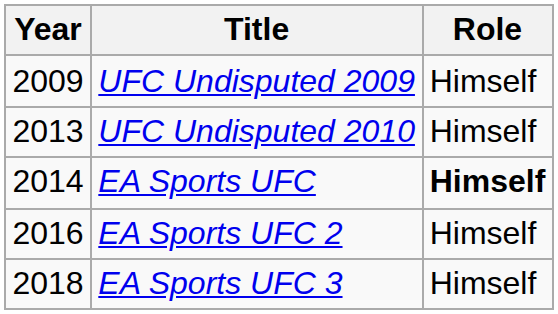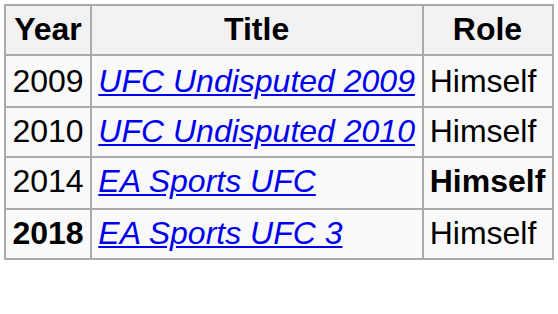 <table class="wikitable">
 <tr>
 <th>Year</th>
 <th>Title</th>
 <th>Role</th>
 </tr>
 <tr>
 <td>2009</td>
 <td><em><a href='#'>UFC Undisputed 2009</a></em></td>
 <td>Himself</td>
 </tr>
 <tr>
-<td>2013</td>
+<td>2010</td>
 <td><em><a href='#'>UFC Undisputed 2010</a></em></td>
 <td>Himself</td>
 </tr>
 <tr>
 <td>2014</td>
 <td><em><a href='#'>EA Sports UFC</a></em></td>
 <td><strong>Himself</strong></td>
 </tr>
 <tr>
-<td>2016</td>
-<td><em><a href='#'>EA Sports UFC 2</a></em></td>
-<td>Himself</td>
-</tr>
-<tr>
-<td>2018</td>
+<td><strong>2018</strong></td>
 <td><em><a href='#'>EA Sports UFC 3</a></em></td>
 <td>Himself</td>
 </tr>
 </table>
